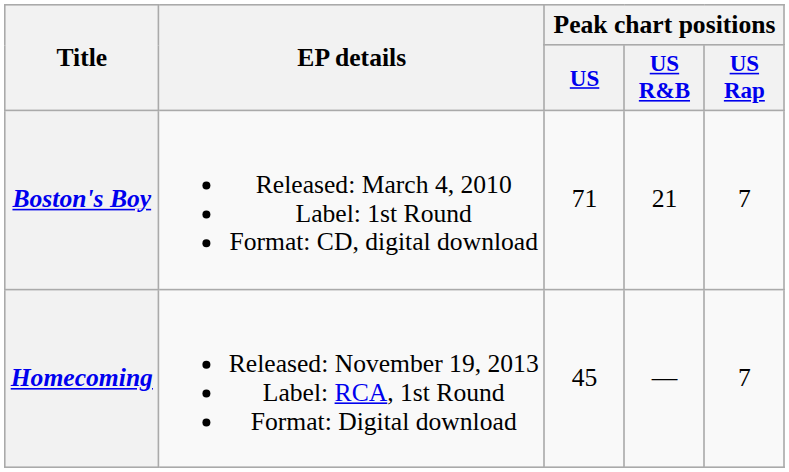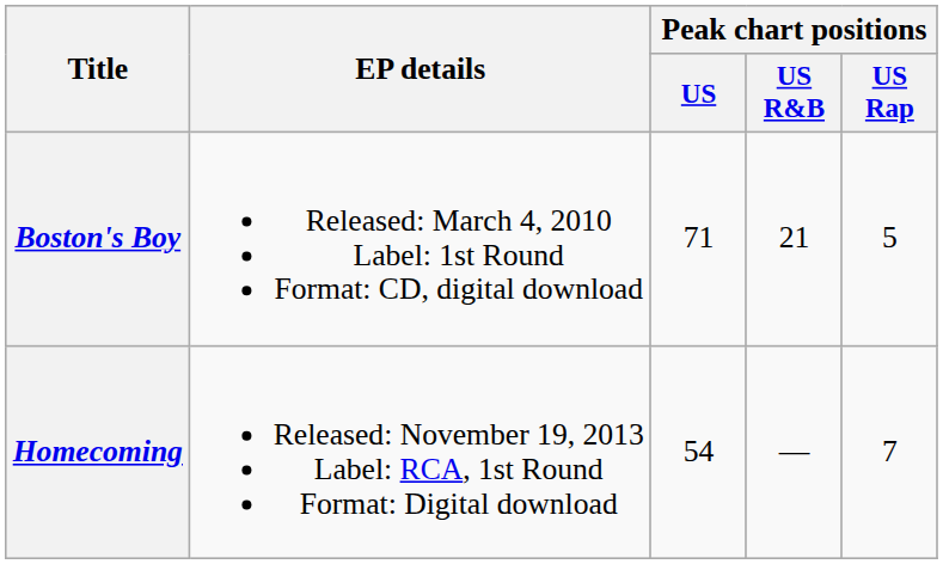 <table class="wikitable plainrowheaders" style="text-align:center;">
 <tr>
 <th scope="col" rowspan="2">Title</th>
 <th scope="col" rowspan="2">EP details</th>
 <th scope="col" colspan="3">Peak chart positions</th>
 </tr>
 <tr>
 <th scope="col" style="width:3em;font-size:90%;"><a href='#'>US</a></th>
 <th scope="col" style="width:3em;font-size:90%;"><a href='#'>US<br>R&B</a></th>
 <th scope="col" style="width:3em;font-size:90%;"><a href='#'>US<br>Rap</a></th>
 </tr>
 <tr>
 <th scope="row"><em><a href='#'>Boston's Boy</a></em></th>
 <td><br><ul><li>Released: March 4, 2010</li><li>Label: 1st Round</li><li>Format: CD, digital download</li></ul></td>
 <td>71</td>
 <td>21</td>
-<td>7</td>
+<td>5</td>
 </tr>
 <tr>
 <th scope="row"><em><a href='#'>Homecoming</a></em></th>
 <td><br><ul><li>Released: November 19, 2013</li><li>Label: <a href='#'>RCA</a>, 1st Round</li><li>Format: Digital download</li></ul></td>
-<td>45</td>
+<td>54</td>
 <td>—</td>
 <td>7</td>
 </tr>
 </table>
